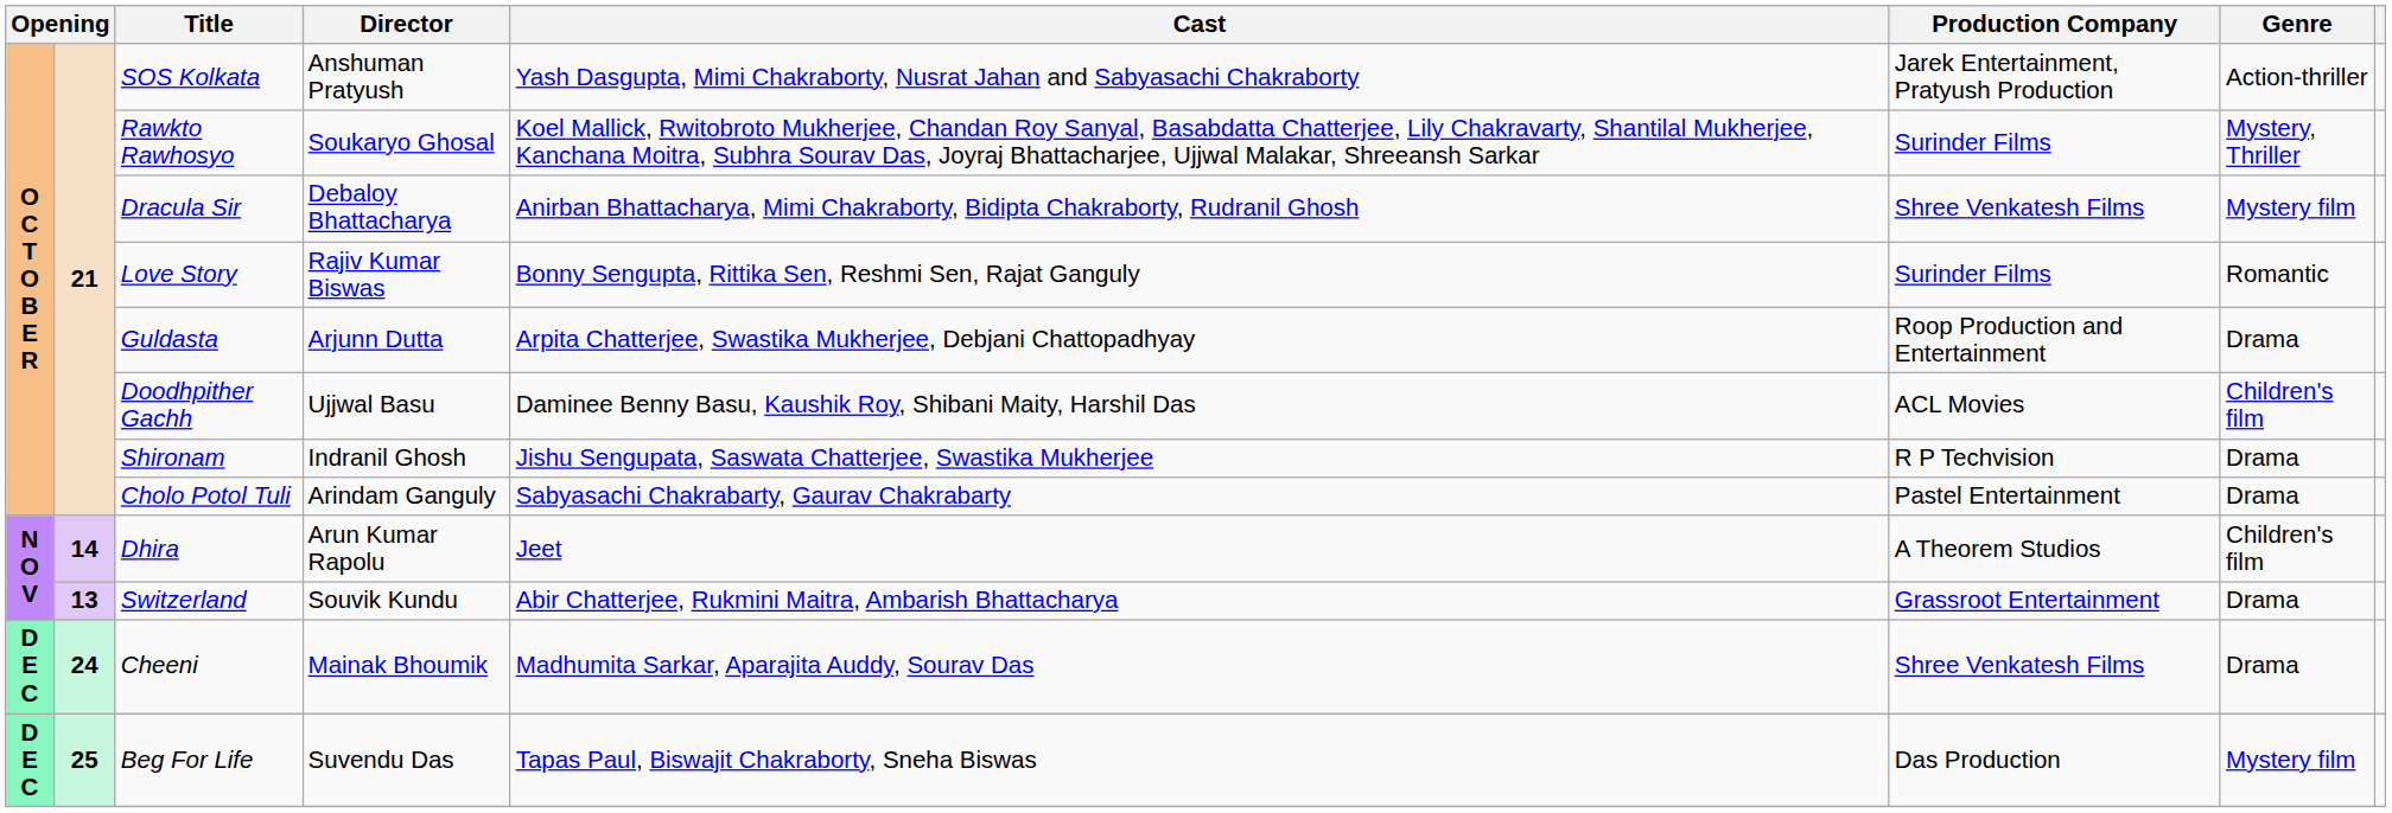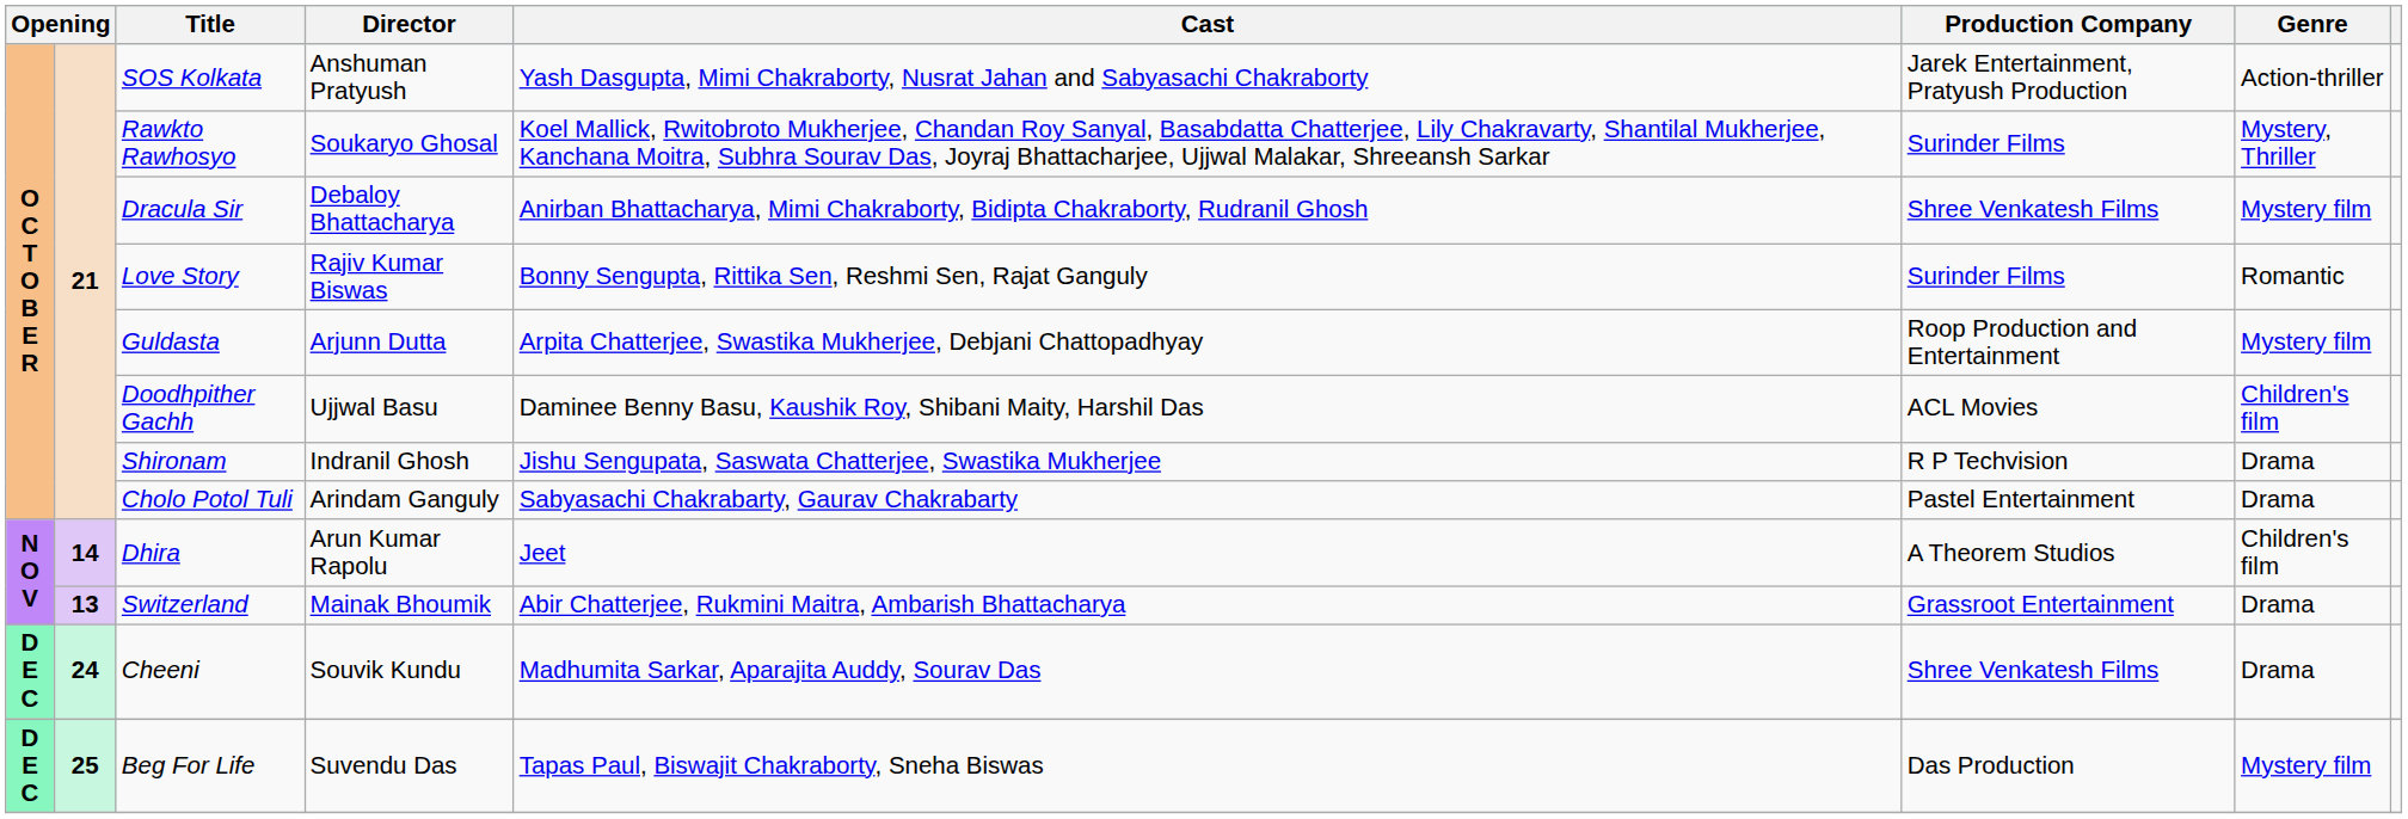 <table class="wikitable sortable">
 <tr style="background:#b0e0e6; text-align:center;">
 <th colspan="2"><strong>Opening</strong></th>
 <th><strong>Title</strong></th>
 <th><strong>Director</strong></th>
 <th><strong>Cast</strong></th>
 <th><strong>Production Company</strong></th>
 <th><strong>Genre</strong></th>
 <th><strong></strong></th>
 </tr>
 <tr>
 <th rowspan="8" style="text-align:center; background:#f7bf87">O<br>C<br>T<br>O<br>B<br>E<br>R</th>
 <td rowspan="8" style="text-align:center; background:#f7dfc7"><strong>21</strong></td>
 <td><em><a href='#'>SOS Kolkata</a></em></td>
 <td>Anshuman Pratyush</td>
 <td><a href='#'>Yash Dasgupta</a>, <a href='#'>Mimi Chakraborty</a>, <a href='#'>Nusrat Jahan</a> and <a href='#'>Sabyasachi Chakraborty</a></td>
 <td>Jarek Entertainment, Pratyush Production</td>
 <td>Action-thriller</td>
 <td></td>
 </tr>
 <tr>
 <td><a href='#'><em>Rawkto Rawhosyo</em></a></td>
 <td><a href='#'>Soukaryo Ghosal</a></td>
 <td><a href='#'>Koel Mallick</a>, <a href='#'>Rwitobroto Mukherjee</a>, <a href='#'>Chandan Roy Sanyal</a>, <a href='#'>Basabdatta Chatterjee</a>, <a href='#'>Lily Chakravarty</a>, <a href='#'>Shantilal Mukherjee</a>, <a href='#'>Kanchana Moitra</a>, <a href='#'>Subhra Sourav Das</a>, Joyraj Bhattacharjee, Ujjwal Malakar, Shreeansh Sarkar</td>
 <td><a href='#'>Surinder Films</a></td>
 <td><a href='#'>Mystery</a>, <a href='#'>Thriller</a></td>
 <td></td>
 </tr>
 <tr>
 <td><em><a href='#'>Dracula Sir</a></em></td>
 <td><a href='#'>Debaloy Bhattacharya</a></td>
 <td><a href='#'>Anirban Bhattacharya</a>, <a href='#'>Mimi Chakraborty</a>, <a href='#'>Bidipta Chakraborty</a>, <a href='#'>Rudranil Ghosh</a></td>
 <td><a href='#'>Shree Venkatesh Films</a></td>
 <td><a href='#'>Mystery film</a></td>
 <td></td>
 </tr>
 <tr>
 <td><em><a href='#'>Love Story</a></em></td>
 <td><a href='#'>Rajiv Kumar Biswas</a></td>
 <td><a href='#'>Bonny Sengupta</a>, <a href='#'>Rittika Sen</a>, Reshmi Sen, Rajat Ganguly</td>
 <td><a href='#'>Surinder Films</a></td>
 <td>Romantic</td>
 <td></td>
 </tr>
 <tr>
 <td><em><a href='#'>Guldasta</a></em></td>
 <td><a href='#'>Arjunn Dutta</a></td>
 <td><a href='#'>Arpita Chatterjee</a>, <a href='#'>Swastika Mukherjee</a>, Debjani Chattopadhyay</td>
 <td>Roop Production and Entertainment</td>
-<td>Drama</td>
+<td><a href='#'>Mystery film</a></td>
 <td></td>
 </tr>
 <tr>
 <td><em><a href='#'>Doodhpither Gachh</a></em></td>
 <td>Ujjwal Basu</td>
 <td>Daminee Benny Basu, <a href='#'>Kaushik Roy</a>, Shibani Maity, Harshil Das</td>
 <td>ACL Movies</td>
 <td><a href='#'>Children's film</a></td>
 <td></td>
 </tr>
 <tr>
 <td><em><a href='#'>Shironam</a></em></td>
 <td>Indranil Ghosh</td>
 <td><a href='#'>Jishu Sengupata</a>, <a href='#'>Saswata Chatterjee</a>, <a href='#'>Swastika Mukherjee</a></td>
 <td>R P Techvision</td>
 <td>Drama</td>
 <td></td>
 </tr>
 <tr>
 <td><em><a href='#'>Cholo Potol Tuli</a></em></td>
 <td>Arindam Ganguly</td>
 <td><a href='#'>Sabyasachi Chakrabarty</a>,  <a href='#'>Gaurav Chakrabarty</a></td>
 <td>Pastel Entertainment</td>
 <td>Drama</td>
 <td></td>
 </tr>
 <tr>
 <th rowspan="2" style="text-align:center; background:#bf87f7">N<br>O<br>V</th>
 <td rowspan="1" style="text-align:center; background:#dfc7f7"><strong>14</strong></td>
 <td><em><a href='#'>Dhira</a></em></td>
 <td>Arun Kumar Rapolu</td>
 <td><a href='#'>Jeet</a></td>
 <td>A Theorem Studios</td>
 <td>Children's film</td>
 <td></td>
 </tr>
 <tr>
 <td rowspan="1" style="text-align:center; background:#dfc7f7"><strong>13</strong></td>
 <td><em><a href='#'>Switzerland</a></em></td>
-<td>Souvik Kundu</td>
+<td><a href='#'>Mainak Bhoumik</a></td>
 <td><a href='#'>Abir Chatterjee</a>, <a href='#'>Rukmini Maitra</a>, <a href='#'>Ambarish Bhattacharya</a></td>
 <td><a href='#'>Grassroot Entertainment</a></td>
 <td>Drama</td>
 <td></td>
 </tr>
 <tr>
 <th rowspan="1" style="text-align:center; background:#87f7bf">D<br>E<br>C</th>
 <td rowspan="1" style="text-align:center; background:#c7f7df"><strong>24</strong></td>
 <td><em>Cheeni</em></td>
-<td><a href='#'>Mainak Bhoumik</a></td>
+<td>Souvik Kundu</td>
 <td><a href='#'>Madhumita Sarkar</a>, <a href='#'>Aparajita Auddy</a>, <a href='#'>Sourav Das</a></td>
 <td><a href='#'>Shree Venkatesh Films</a></td>
 <td>Drama</td>
 <td></td>
 </tr>
 <tr>
 </tr>
 <tr>
 <th rowspan="1" style="text-align:center; background:#87f7bf">D<br>E<br>C</th>
 <td rowspan="1" style="text-align:center; background:#c7f7df"><strong>25</strong></td>
 <td><em>Beg For Life</em></td>
 <td>Suvendu Das</td>
 <td><a href='#'>Tapas Paul</a>, <a href='#'>Biswajit Chakraborty</a>, Sneha Biswas</td>
 <td>Das Production</td>
 <td><a href='#'>Mystery film</a></td>
 <td></td>
 </tr>
 <tr>
 </tr>
 </table>
